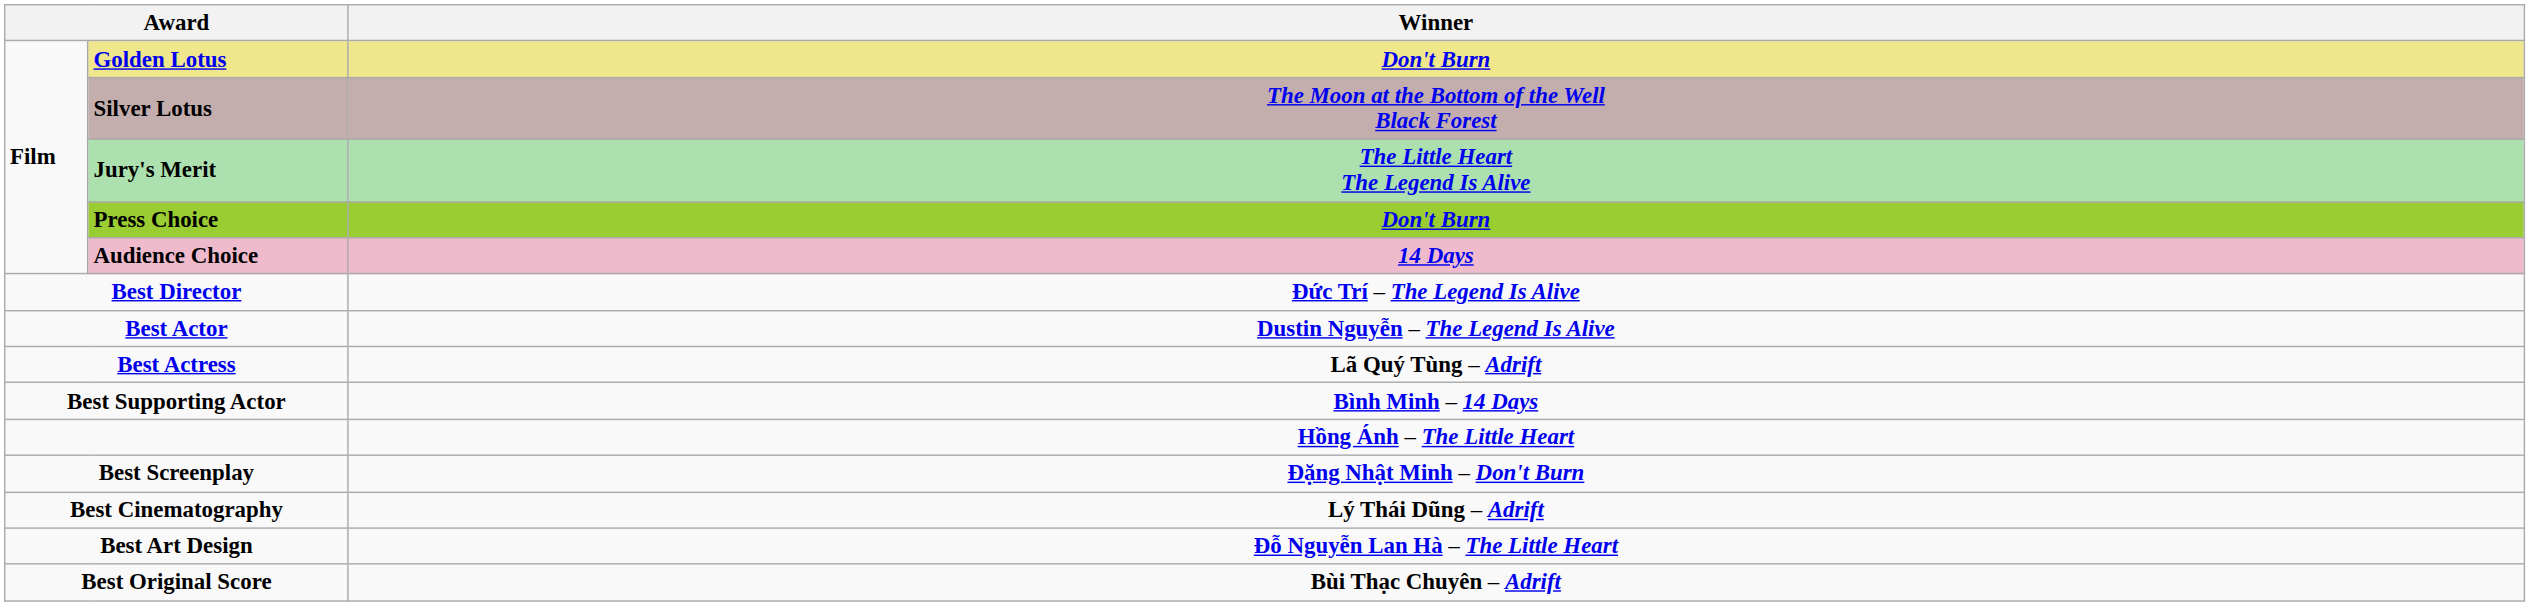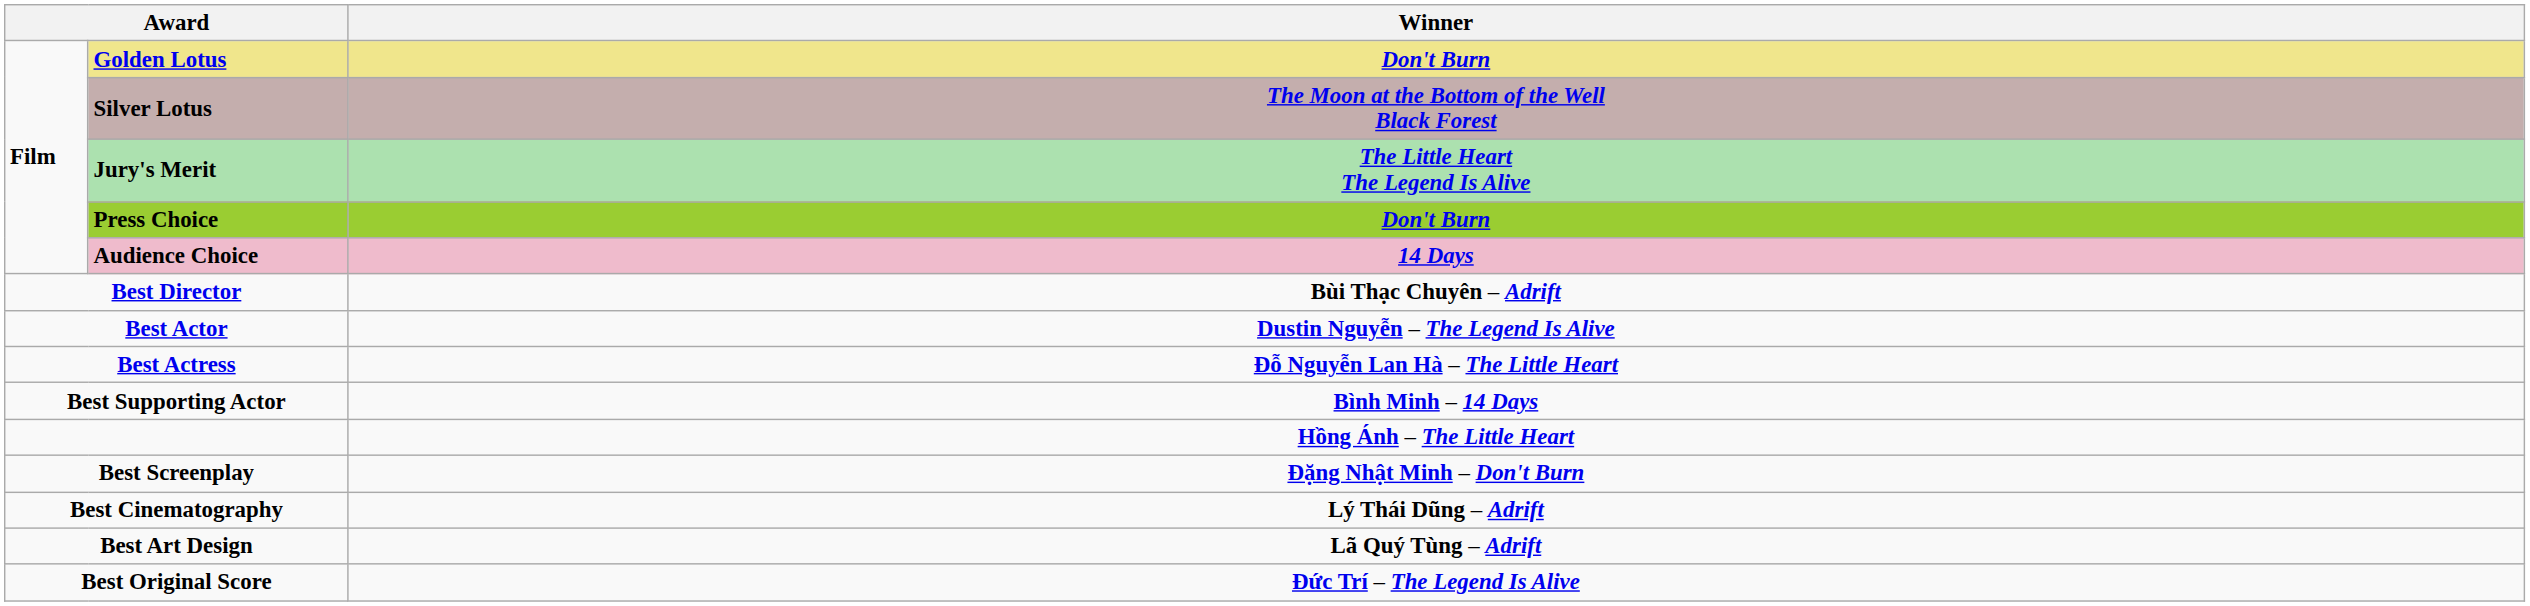 <table class=wikitable>
 <tr>
 <th width="12%" colspan="2">Award</th>
 <th width="76%">Winner</th>
 </tr>
 <tr>
 <td rowspan="5"><strong>Film</strong></td>
 <td style="background:#F0E68C"><strong><a href='#'>Golden Lotus</a></strong></td>
 <td style="background:#F0E68C" align=center><strong><em><a href='#'>Don't Burn</a></em></strong></td>
 </tr>
 <tr>
 <td style="background:#C4AEAD"><strong>Silver Lotus</strong></td>
 <td style="background:#C4AEAD" align=center><strong><em><a href='#'>The Moon at the Bottom of the Well</a></em></strong><br><strong><em><a href='#'>Black Forest</a></em></strong></td>
 </tr>
 <tr>
 <td style="background:#ACE1AF"><strong>Jury's Merit</strong></td>
 <td style="background:#ACE1AF" align=center><strong><em><a href='#'>The Little Heart</a></em></strong><br><strong><em><a href='#'>The Legend Is Alive</a></em></strong></td>
 </tr>
 <tr>
 <td style="background:#9ACD32"><strong>Press Choice</strong></td>
 <td style="background:#9ACD32" align=center><strong><em><a href='#'>Don't Burn</a></em></strong></td>
 </tr>
 <tr>
 <td style="background:#EFBBCC"><strong>Audience Choice</strong></td>
 <td style="background:#EFBBCC" align=center><strong><em><a href='#'>14 Days</a></em></strong></td>
 </tr>
 <tr>
 <td colspan="2" align=center><strong><a href='#'>Best Director</a></strong></td>
-<td align=center><strong><a href='#'>Đức Trí</a></strong> – <strong><em><a href='#'>The Legend Is Alive</a></em></strong></td>
+<td align=center><strong>Bùi Thạc Chuyên</strong> – <strong><em><a href='#'>Adrift</a></em></strong></td>
 </tr>
 <tr>
 <td colspan="2" align=center><strong><a href='#'>Best Actor</a></strong></td>
 <td align=center><strong><a href='#'>Dustin Nguyễn</a></strong> – <strong><em><a href='#'>The Legend Is Alive</a></em></strong></td>
 </tr>
 <tr>
 <td colspan="2" align=center><strong><a href='#'>Best Actress</a></strong></td>
-<td align=center><strong>Lã Quý Tùng</strong> – <strong><em><a href='#'>Adrift</a></em></strong></td>
+<td align=center><strong><a href='#'>Đỗ Nguyễn Lan Hà</a></strong> – <strong><em><a href='#'>The Little Heart</a></em></strong></td>
 </tr>
 <tr>
 <td colspan="2" align=center><strong>Best Supporting Actor</strong></td>
 <td align=center><strong><a href='#'>Bình Minh</a></strong> – <strong><em><a href='#'>14 Days</a></em></strong></td>
 </tr>
 <tr>
 <td colspan="2" align=center><strong></strong></td>
 <td align=center><strong><a href='#'>Hồng Ánh</a></strong> – <strong><em><a href='#'>The Little Heart</a></em></strong></td>
 </tr>
 <tr>
 <td colspan="2" align=center><strong>Best Screenplay</strong></td>
 <td align=center><strong><a href='#'>Đặng Nhật Minh</a></strong> – <strong><em><a href='#'>Don't Burn</a></em></strong></td>
 </tr>
 <tr>
 <td colspan="2" align=center><strong>Best Cinematography</strong></td>
 <td align=center><strong>Lý Thái Dũng</strong> – <strong><em><a href='#'>Adrift</a></em></strong></td>
 </tr>
 <tr>
 <td colspan="2" align=center><strong>Best Art Design</strong></td>
-<td align=center><strong><a href='#'>Đỗ Nguyễn Lan Hà</a></strong> – <strong><em><a href='#'>The Little Heart</a></em></strong></td>
+<td align=center><strong>Lã Quý Tùng</strong> – <strong><em><a href='#'>Adrift</a></em></strong></td>
 </tr>
 <tr>
 <td colspan="2" align=center><strong>Best Original Score</strong></td>
-<td align=center><strong>Bùi Thạc Chuyên</strong> – <strong><em><a href='#'>Adrift</a></em></strong></td>
+<td align=center><strong><a href='#'>Đức Trí</a></strong> – <strong><em><a href='#'>The Legend Is Alive</a></em></strong></td>
 </tr>
 </table>
